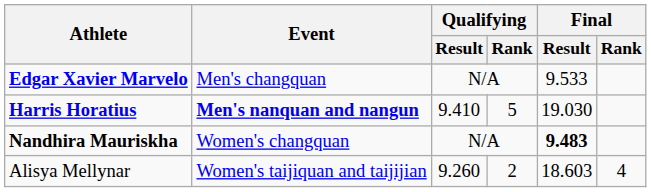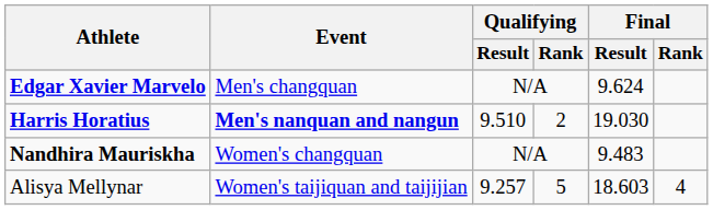 <table class=wikitable style=font-size:90%;text-align:center>
 <tr>
 <th rowspan="2">Athlete</th>
 <th rowspan="2">Event</th>
 <th colspan="2">Qualifying</th>
 <th colspan="2">Final</th>
 </tr>
 <tr style="font-size:95%">
 <th>Result</th>
 <th>Rank</th>
 <th>Result</th>
 <th>Rank</th>
 </tr>
 <tr align=center>
 <td align=left><strong><a href='#'>Edgar Xavier Marvelo</a></strong></td>
 <td align=left><a href='#'>Men's changquan</a></td>
 <td colspan="2">N/A</td>
-<td>9.533</td>
+<td>9.624</td>
 <td></td>
 </tr>
 <tr align=center>
 <td align=left><strong><a href='#'>Harris Horatius</a></strong></td>
 <td align=left><strong><a href='#'>Men's nanquan and nangun</a></strong></td>
-<td>9.410</td>
-<td>5</td>
+<td>9.510</td>
+<td>2</td>
 <td>19.030</td>
 <td></td>
 </tr>
 <tr align=center>
 <td align=left><strong>Nandhira Mauriskha</strong></td>
 <td align=left><a href='#'>Women's changquan</a></td>
 <td colspan="2">N/A</td>
-<td><strong>9.483</strong></td>
+<td>9.483</td>
 <td></td>
 </tr>
 <tr align=center>
 <td align=left>Alisya Mellynar</td>
 <td align=left><a href='#'>Women's taijiquan and taijijian</a></td>
-<td>9.260</td>
-<td>2</td>
+<td>9.257</td>
+<td>5</td>
 <td>18.603</td>
 <td>4</td>
 </tr>
 </table>
